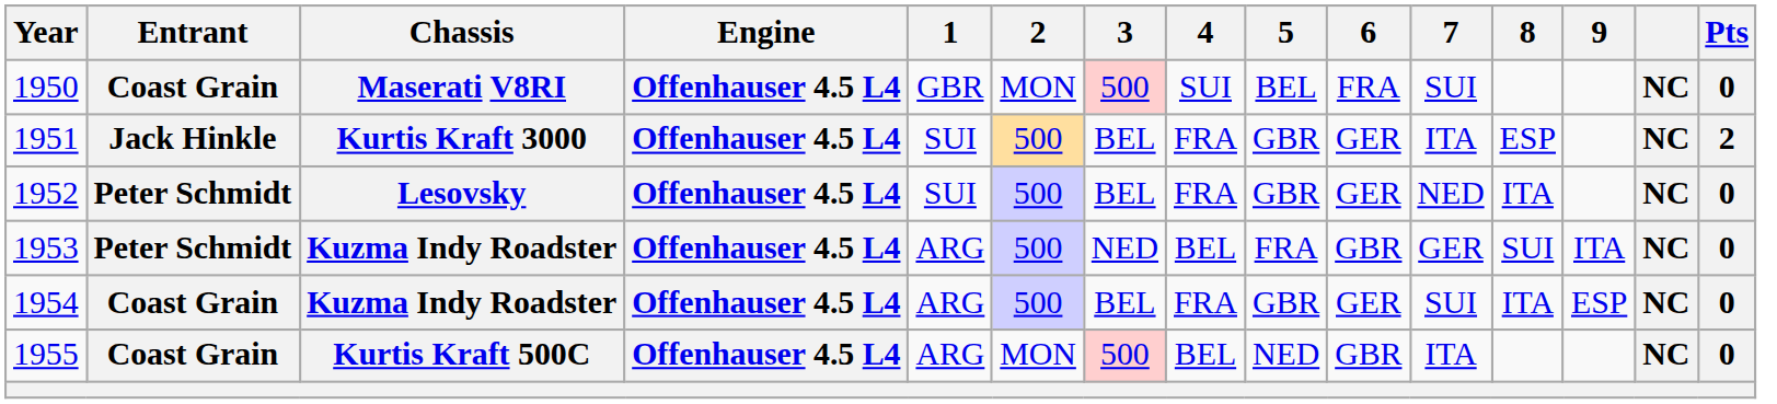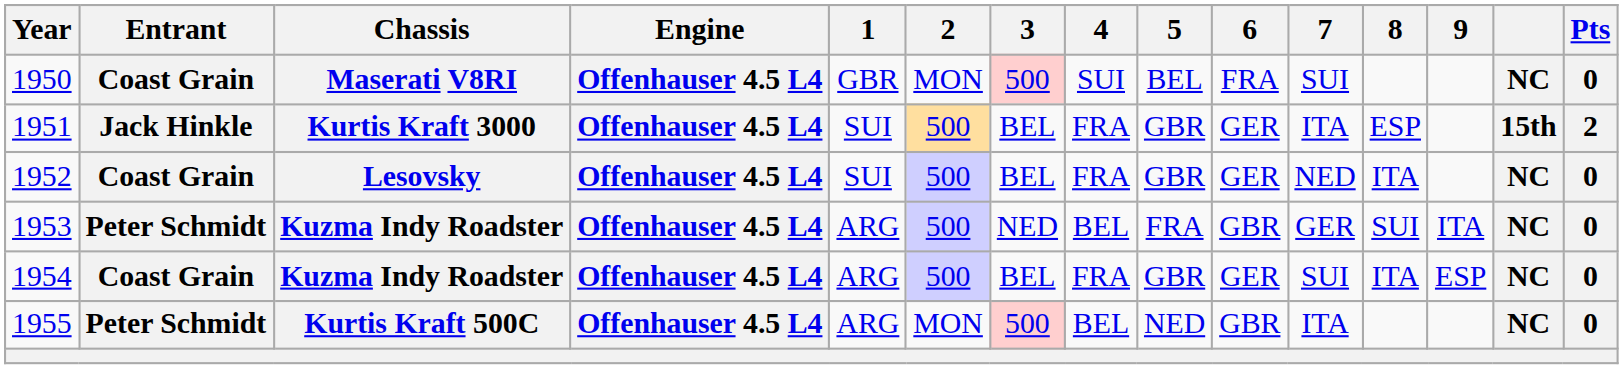 <table class="wikitable" style="text-align:center; font-size:90%">
 <tr>
 <th>Year</th>
 <th>Entrant</th>
 <th>Chassis</th>
 <th>Engine</th>
 <th>1</th>
 <th>2</th>
 <th>3</th>
 <th>4</th>
 <th>5</th>
 <th>6</th>
 <th>7</th>
 <th>8</th>
 <th>9</th>
 <th></th>
 <th><a href='#'>Pts</a></th>
 </tr>
 <tr>
 <td><a href='#'>1950</a></td>
 <th>Coast Grain</th>
 <th><a href='#'>Maserati</a> <a href='#'>V8RI</a></th>
 <th><a href='#'>Offenhauser</a> 4.5 <a href='#'>L4</a></th>
 <td><a href='#'>GBR</a></td>
 <td><a href='#'>MON</a></td>
 <td style="background:#FFCFCF;"><a href='#'>500</a><br></td>
 <td><a href='#'>SUI</a></td>
 <td><a href='#'>BEL</a></td>
 <td><a href='#'>FRA</a></td>
 <td><a href='#'>SUI</a></td>
 <td></td>
 <td></td>
 <th>NC</th>
 <th>0</th>
 </tr>
 <tr>
 <td><a href='#'>1951</a></td>
 <th>Jack Hinkle</th>
 <th><a href='#'>Kurtis Kraft</a> 3000</th>
 <th><a href='#'>Offenhauser</a> 4.5 <a href='#'>L4</a></th>
 <td><a href='#'>SUI</a></td>
 <td style="background:#FFDF9F;"><a href='#'>500</a><br></td>
 <td><a href='#'>BEL</a></td>
 <td><a href='#'>FRA</a></td>
 <td><a href='#'>GBR</a></td>
 <td><a href='#'>GER</a></td>
 <td><a href='#'>ITA</a></td>
 <td><a href='#'>ESP</a></td>
 <td></td>
-<th>NC</th>
+<th>15th</th>
 <th>2</th>
 </tr>
 <tr>
 <td><a href='#'>1952</a></td>
-<th>Peter Schmidt</th>
+<th>Coast Grain</th>
 <th><a href='#'>Lesovsky</a></th>
 <th><a href='#'>Offenhauser</a> 4.5 <a href='#'>L4</a></th>
 <td><a href='#'>SUI</a></td>
 <td style="background:#CFCFFF;"><a href='#'>500</a><br></td>
 <td><a href='#'>BEL</a></td>
 <td><a href='#'>FRA</a></td>
 <td><a href='#'>GBR</a></td>
 <td><a href='#'>GER</a></td>
 <td><a href='#'>NED</a></td>
 <td><a href='#'>ITA</a></td>
 <td></td>
 <th>NC</th>
 <th>0</th>
 </tr>
 <tr>
 <td><a href='#'>1953</a></td>
 <th>Peter Schmidt</th>
 <th><a href='#'>Kuzma</a> Indy Roadster</th>
 <th><a href='#'>Offenhauser</a> 4.5 <a href='#'>L4</a></th>
 <td><a href='#'>ARG</a></td>
 <td style="background:#CFCFFF;"><a href='#'>500</a><br></td>
 <td><a href='#'>NED</a></td>
 <td><a href='#'>BEL</a></td>
 <td><a href='#'>FRA</a></td>
 <td><a href='#'>GBR</a></td>
 <td><a href='#'>GER</a></td>
 <td><a href='#'>SUI</a></td>
 <td><a href='#'>ITA</a></td>
 <th>NC</th>
 <th>0</th>
 </tr>
 <tr>
 <td><a href='#'>1954</a></td>
 <th>Coast Grain</th>
 <th><a href='#'>Kuzma</a> Indy Roadster</th>
 <th><a href='#'>Offenhauser</a> 4.5 <a href='#'>L4</a></th>
 <td><a href='#'>ARG</a></td>
 <td style="background:#CFCFFF;"><a href='#'>500</a><br></td>
 <td><a href='#'>BEL</a></td>
 <td><a href='#'>FRA</a></td>
 <td><a href='#'>GBR</a></td>
 <td><a href='#'>GER</a></td>
 <td><a href='#'>SUI</a></td>
 <td><a href='#'>ITA</a></td>
 <td><a href='#'>ESP</a></td>
 <th>NC</th>
 <th>0</th>
 </tr>
 <tr>
 <td><a href='#'>1955</a></td>
-<th>Coast Grain</th>
+<th>Peter Schmidt</th>
 <th><a href='#'>Kurtis Kraft</a> 500C</th>
 <th><a href='#'>Offenhauser</a> 4.5 <a href='#'>L4</a></th>
 <td><a href='#'>ARG</a></td>
 <td><a href='#'>MON</a></td>
 <td style="background:#FFCFCF;"><a href='#'>500</a><br></td>
 <td><a href='#'>BEL</a></td>
 <td><a href='#'>NED</a></td>
 <td><a href='#'>GBR</a></td>
 <td><a href='#'>ITA</a></td>
 <td></td>
 <td></td>
 <th>NC</th>
 <th>0</th>
 </tr>
 <tr>
 <th colspan=15></th>
 </tr>
 </table>
